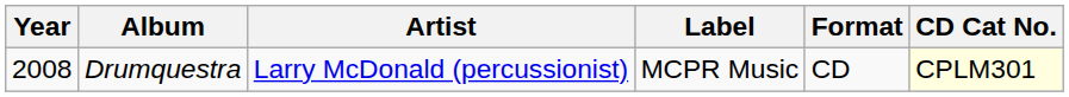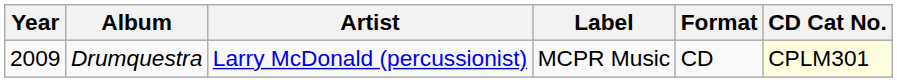 <table class="wikitable">
 <tr>
 <th>Year</th>
 <th>Album</th>
 <th>Artist</th>
 <th>Label</th>
 <th>Format</th>
 <th>CD Cat No.</th>
 </tr>
 <tr>
-<td>2008</td>
+<td>2009</td>
 <td><em>Drumquestra</em></td>
 <td><a href='#'>Larry McDonald (percussionist)</a></td>
 <td>MCPR Music</td>
 <td>CD</td>
 <td style="background: lightyellow;">CPLM301</td>
 </tr>
 </table>
